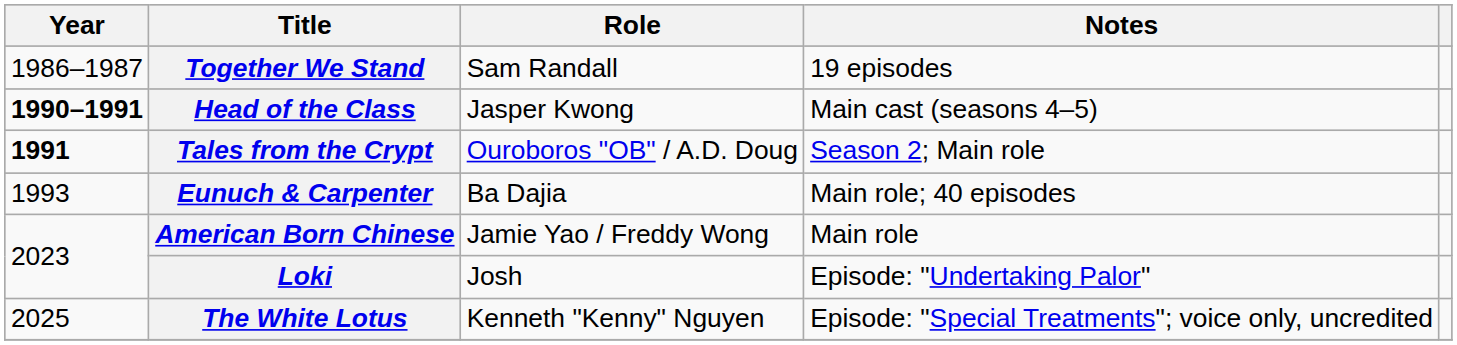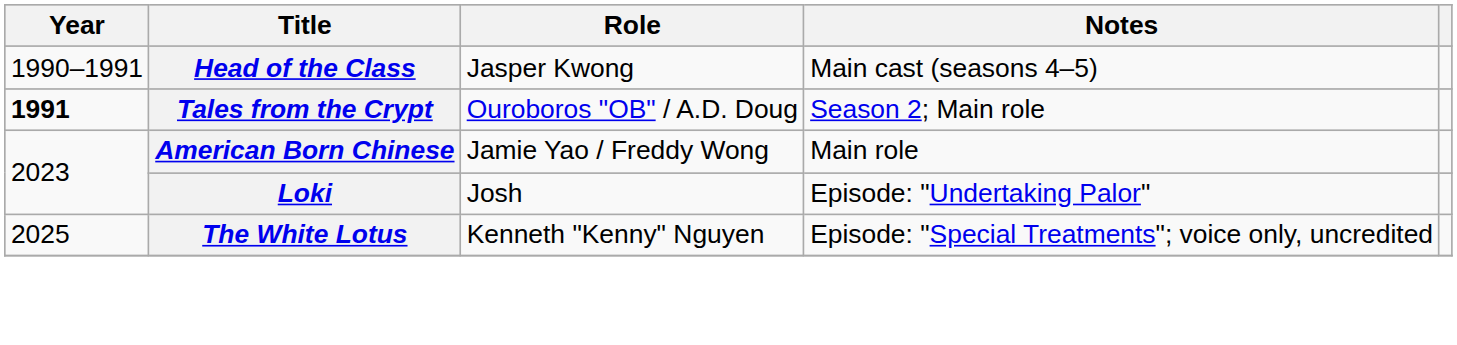 <table class="wikitable plainrowheaders sortable">
 <tr>
 <th scope="col">Year</th>
 <th scope="col">Title</th>
 <th scope="col">Role</th>
 <th scope="col">Notes</th>
 <th scope="col" class="unsortable"></th>
 </tr>
 <tr>
-<td>1986–1987</td>
-<th scope="row"><em><a href='#'>Together We Stand</a></em></th>
-<td>Sam Randall</td>
-<td>19 episodes</td>
-<td align="center"></td>
-</tr>
-<tr>
-<td><strong>1990–1991</strong></td>
+<td>1990–1991</td>
 <th scope="row"><em><a href='#'>Head of the Class</a></em></th>
 <td>Jasper Kwong</td>
 <td>Main cast (seasons 4–5)</td>
 <td align="center"></td>
 </tr>
 <tr>
 <td><strong>1991</strong></td>
 <th scope="row"><em><a href='#'>Tales from the Crypt</a></em></th>
 <td><a href='#'>Ouroboros "OB"</a> / A.D. Doug</td>
 <td><a href='#'>Season 2</a>; Main role</td>
-<td align="center"></td>
-</tr>
-<tr>
-<td>1993</td>
-<th scope="row"><em><a href='#'>Eunuch & Carpenter</a></em></th>
-<td>Ba Dajia</td>
-<td>Main role; 40 episodes</td>
 <td align="center"></td>
 </tr>
 <tr>
 <td rowspan="2">2023</td>
 <th scope="row"><em><a href='#'>American Born Chinese</a></em></th>
 <td>Jamie Yao / Freddy Wong</td>
 <td>Main role</td>
 <td align="center"></td>
 </tr>
 <tr>
 <th scope="row"><em><a href='#'>Loki</a></em></th>
 <td>Josh</td>
 <td>Episode: "<a href='#'>Undertaking Palor</a>"</td>
 <td align="center"></td>
 </tr>
 <tr>
 <td>2025</td>
 <th scope="row"><em><a href='#'>The White Lotus</a></em></th>
 <td>Kenneth "Kenny" Nguyen</td>
 <td>Episode: "<a href='#'>Special Treatments</a>"; voice only, uncredited</td>
 <td align="center"></td>
 </tr>
 <tr>
 </tr>
 </table>
